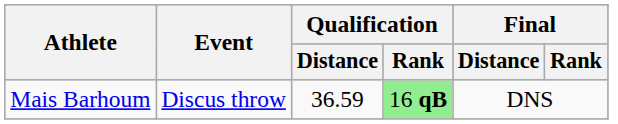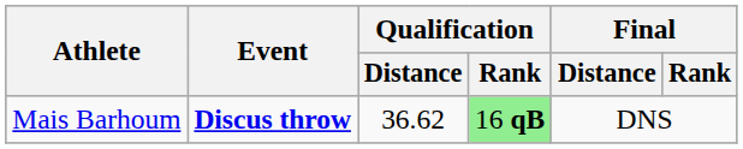 <table class=wikitable style="font-size:90%">
 <tr>
 <th rowspan=2>Athlete</th>
 <th rowspan=2>Event</th>
 <th colspan=2>Qualification</th>
 <th colspan=2>Final</th>
 </tr>
 <tr style="font-size:95%">
 <th>Distance</th>
 <th>Rank</th>
 <th>Distance</th>
 <th>Rank</th>
 </tr>
 <tr align=center>
 <td align=left><a href='#'>Mais Barhoum</a></td>
-<td align=left><a href='#'>Discus throw</a></td>
-<td>36.59</td>
+<td align=left><strong><a href='#'>Discus throw</a></strong></td>
+<td>36.62</td>
 <td style="background: lightgreen;">16 <strong>qB</strong></td>
 <td colspan=2>DNS</td>
 </tr>
 </table>
